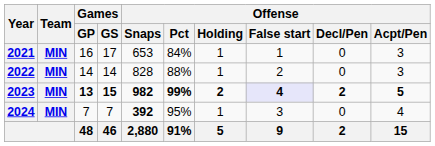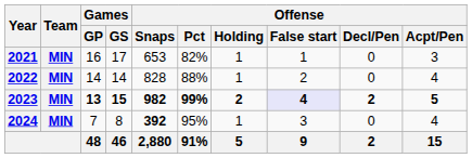 <table class="wikitable" style="text-align:center;">
 <tr>
 <th rowspan="2">Year</th>
 <th rowspan="2">Team</th>
 <th colspan="2">Games</th>
 <th colspan="8">Offense</th>
 </tr>
 <tr>
 <th>GP</th>
 <th>GS</th>
 <th>Snaps</th>
 <th>Pct</th>
 <th>Holding</th>
 <th>False start</th>
 <th>Decl/Pen</th>
 <th>Acpt/Pen</th>
 </tr>
 <tr>
 <th><a href='#'>2021</a></th>
 <th><a href='#'>MIN</a></th>
 <td>16</td>
 <td>17</td>
 <td>653</td>
-<td>84%</td>
+<td>82%</td>
 <td>1</td>
 <td>1</td>
 <td>0</td>
 <td>3</td>
 </tr>
 <tr>
 <th><a href='#'>2022</a></th>
 <th><a href='#'>MIN</a></th>
 <td>14</td>
 <td>14</td>
 <td>828</td>
 <td>88%</td>
 <td>1</td>
 <td>2</td>
 <td>0</td>
-<td>3</td>
+<td>4</td>
 </tr>
 <tr>
 <th><a href='#'>2023</a></th>
 <th><a href='#'>MIN</a></th>
 <td><strong>13</strong></td>
 <td><strong>15</strong></td>
 <td><strong>982</strong></td>
 <td><strong>99%</strong></td>
 <td><strong>2</strong></td>
 <td style="background: lavender;"><strong>4</strong></td>
 <td><strong>2</strong></td>
 <td><strong>5</strong></td>
 </tr>
 <tr>
 <th><a href='#'>2024</a></th>
 <th><a href='#'>MIN</a></th>
 <td>7</td>
-<td>7</td>
+<td>8</td>
 <td><strong>392</strong></td>
 <td>95%</td>
 <td>1</td>
 <td>3</td>
 <td>0</td>
 <td>4</td>
 </tr>
 <tr>
 <th colspan="2"></th>
 <th>48</th>
 <th>46</th>
 <th>2,880</th>
 <th>91%</th>
 <th>5</th>
 <th>9</th>
 <th>2</th>
 <th>15</th>
 </tr>
 </table>
